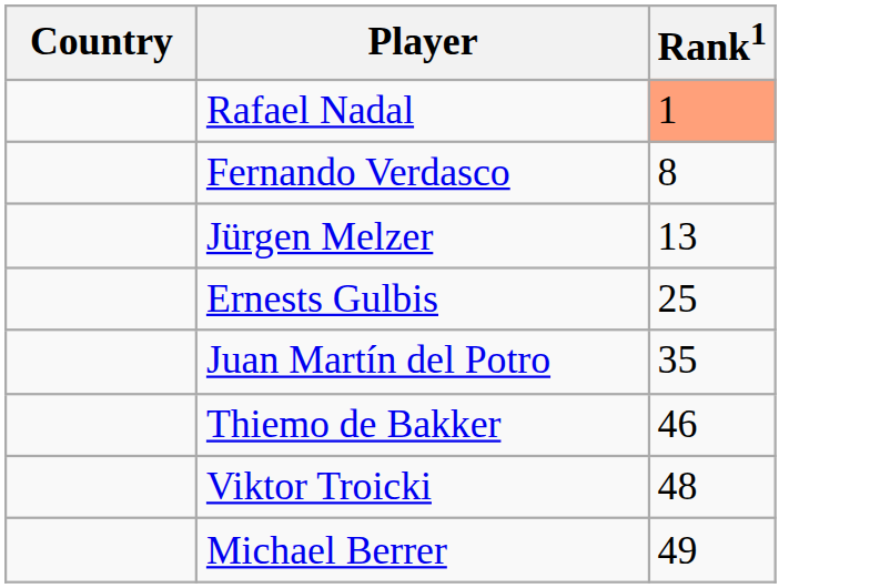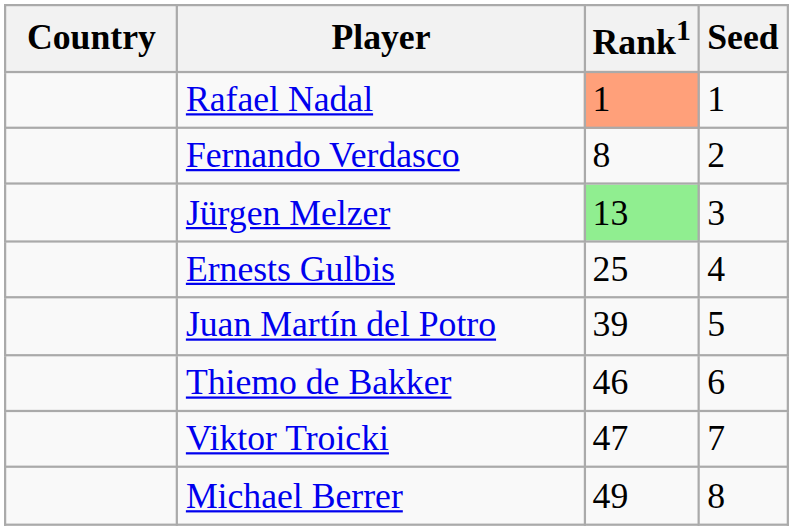 <table class="sortable wikitable">
 <tr>
 <th width="70">Country</th>
 <th width="175">Player</th>
 <th>Rank<sup>1</sup></th>
+<th>Seed</th>
 </tr>
 <tr>
 <td></td>
 <td><a href='#'>Rafael Nadal</a></td>
 <td style="background: lightsalmon;">1</td>
+<td>1</td>
 </tr>
 <tr>
 <td></td>
 <td><a href='#'>Fernando Verdasco</a></td>
 <td>8</td>
+<td>2</td>
 </tr>
 <tr>
 <td></td>
 <td><a href='#'>Jürgen Melzer</a></td>
-<td>13</td>
+<td style="background: lightgreen;">13</td>
+<td>3</td>
 </tr>
 <tr>
 <td></td>
 <td><a href='#'>Ernests Gulbis</a></td>
 <td>25</td>
+<td>4</td>
 </tr>
 <tr>
 <td></td>
 <td><a href='#'>Juan Martín del Potro</a></td>
-<td>35</td>
+<td>39</td>
+<td>5</td>
 </tr>
 <tr>
 <td></td>
 <td><a href='#'>Thiemo de Bakker</a></td>
 <td>46</td>
+<td>6</td>
 </tr>
 <tr>
 <td></td>
 <td><a href='#'>Viktor Troicki</a></td>
-<td>48</td>
+<td>47</td>
+<td>7</td>
 </tr>
 <tr>
 <td></td>
 <td><a href='#'>Michael Berrer</a></td>
 <td>49</td>
+<td>8</td>
 </tr>
 </table>
